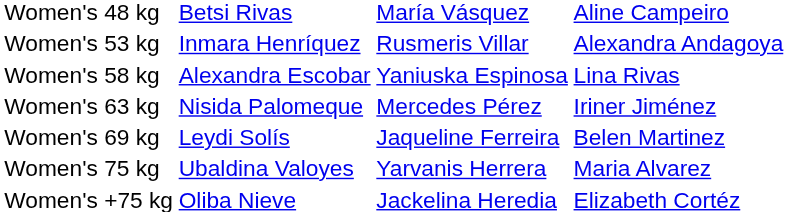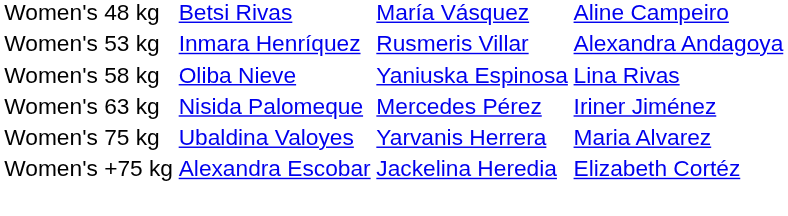 <table>
 <tr>
 <td>Women's 48 kg<br></td>
 <td><a href='#'>Betsi Rivas</a><br><em></em></td>
 <td><a href='#'>María Vásquez</a><br><em></em></td>
 <td><a href='#'>Aline Campeiro</a><br><em></em></td>
 </tr>
 <tr>
 <td>Women's 53 kg<br></td>
 <td><a href='#'>Inmara Henríquez</a><br><em></em></td>
 <td><a href='#'>Rusmeris Villar</a><br><em></em></td>
 <td><a href='#'>Alexandra Andagoya</a><br><em></em></td>
 </tr>
 <tr>
 <td>Women's 58 kg<br></td>
-<td><a href='#'>Alexandra Escobar</a><br><em></em></td>
+<td><a href='#'>Oliba Nieve</a><br><em></em></td>
 <td><a href='#'>Yaniuska Espinosa</a><br><em></em></td>
 <td><a href='#'>Lina Rivas</a><br><em></em></td>
 </tr>
 <tr>
 <td>Women's 63 kg<br></td>
 <td><a href='#'>Nisida Palomeque</a><br><em></em></td>
 <td><a href='#'>Mercedes Pérez</a><br><em></em></td>
 <td><a href='#'>Iriner Jiménez</a><br><em></em></td>
 </tr>
 <tr>
-<td>Women's 69 kg<br></td>
-<td><a href='#'>Leydi Solís</a><br><em></em></td>
-<td><a href='#'>Jaqueline Ferreira</a><br><em></em></td>
-<td><a href='#'>Belen Martinez</a><br><em></em></td>
-</tr>
-<tr>
 <td>Women's 75 kg<br></td>
 <td><a href='#'>Ubaldina Valoyes</a><br><em></em></td>
 <td><a href='#'>Yarvanis Herrera</a><br><em></em></td>
 <td><a href='#'>Maria Alvarez</a><br><em></em></td>
 </tr>
 <tr>
 <td>Women's +75 kg<br></td>
-<td><a href='#'>Oliba Nieve</a><br><em></em></td>
+<td><a href='#'>Alexandra Escobar</a><br><em></em></td>
 <td><a href='#'>Jackelina Heredia</a><br><em></em></td>
 <td><a href='#'>Elizabeth Cortéz</a><br><em></em></td>
 </tr>
 <tr>
 </tr>
 </table>
